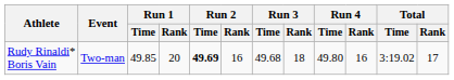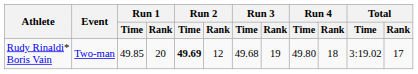 <table class="wikitable" style="font-size:90%">
 <tr>
 <th rowspan="2">Athlete</th>
 <th rowspan="2">Event</th>
 <th colspan="2">Run 1</th>
 <th colspan="2">Run 2</th>
 <th colspan="2">Run 3</th>
 <th colspan="2">Run 4</th>
 <th colspan="2">Total</th>
 </tr>
 <tr style="font-size:95%">
 <th>Time</th>
 <th>Rank</th>
 <th>Time</th>
 <th>Rank</th>
 <th>Time</th>
 <th>Rank</th>
 <th>Time</th>
 <th>Rank</th>
 <th>Time</th>
 <th>Rank</th>
 </tr>
 <tr align=center>
 <td align=left><a href='#'>Rudy Rinaldi</a>*<br><a href='#'>Boris Vain</a></td>
 <td align=left><a href='#'>Two-man</a></td>
 <td>49.85</td>
 <td>20</td>
 <td><strong>49.69</strong></td>
-<td>16</td>
+<td>12</td>
 <td>49.68</td>
+<td>19</td>
+<td>49.80</td>
 <td>18</td>
-<td>49.80</td>
-<td>16</td>
 <td>3:19.02</td>
 <td>17</td>
 </tr>
 </table>
